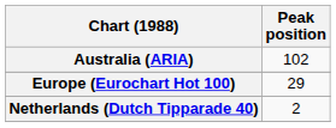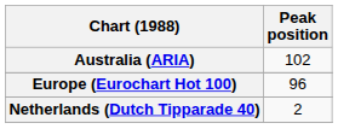 <table class="wikitable plainrowheaders sortable" style="text-align:center">
 <tr>
 <th scope="col">Chart (1988)</th>
 <th scope="col">Peak<br>position</th>
 </tr>
 <tr>
 <th scope="row">Australia (<a href='#'>ARIA</a>)</th>
 <td>102</td>
 </tr>
 <tr>
 </tr>
 <tr>
 <th scope="row">Europe (<a href='#'>Eurochart Hot 100</a>)</th>
-<td>29</td>
+<td>96</td>
 </tr>
 <tr>
 </tr>
 <tr>
 <th scope="row">Netherlands (<a href='#'>Dutch Tipparade 40</a>)</th>
 <td>2</td>
 </tr>
 <tr>
 </tr>
 <tr>
 </tr>
 <tr>
 </tr>
 </table>
